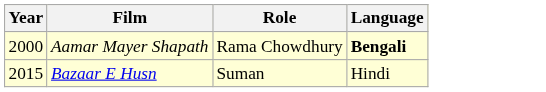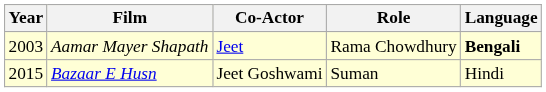 <table class="wikitable sortable" style="background:#FFCC;">
 <tr>
 <th>Year</th>
 <th>Film</th>
+<th>Co-Actor</th>
 <th>Role</th>
 <th>Language</th>
 </tr>
 <tr>
-<td>2000</td>
+<td>2003</td>
 <td><em>Aamar Mayer Shapath</em></td>
+<td><a href='#'>Jeet</a></td>
 <td>Rama Chowdhury</td>
 <td><strong>Bengali</strong></td>
 </tr>
 <tr>
 <td>2015</td>
 <td><em><a href='#'>Bazaar E Husn</a></em></td>
+<td>Jeet Goshwami</td>
 <td>Suman</td>
 <td>Hindi</td>
 </tr>
 </table>
